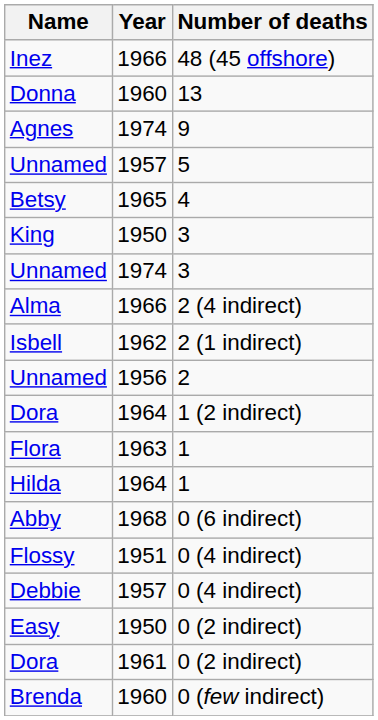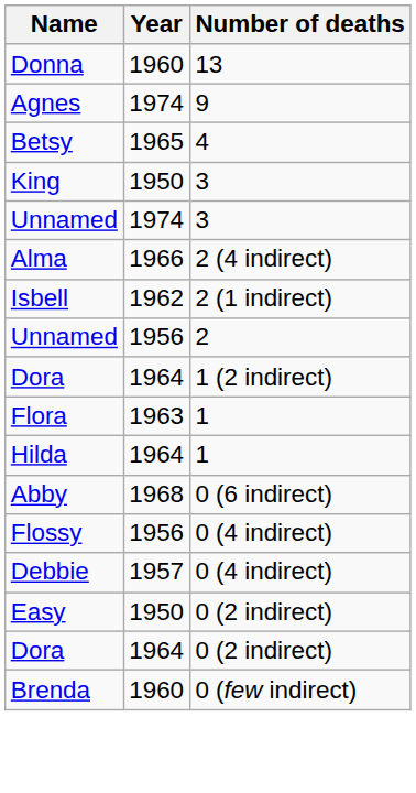 <table class="wikitable" align="center" style="margin:1em auto;">
 <tr bgcolor="#CCCCCC">
 <th>Name</th>
 <th>Year</th>
 <th>Number of deaths</th>
-</tr>
-<tr>
-<td><a href='#'>Inez</a></td>
-<td>1966</td>
-<td>48 (45 <a href='#'>offshore</a>)</td>
 </tr>
 <tr>
 <td><a href='#'>Donna</a></td>
 <td>1960</td>
 <td>13</td>
 </tr>
 <tr>
 <td><a href='#'>Agnes</a></td>
 <td>1974</td>
 <td>9</td>
-</tr>
-<tr>
-<td><a href='#'>Unnamed</a></td>
-<td>1957</td>
-<td>5</td>
 </tr>
 <tr>
 <td><a href='#'>Betsy</a></td>
 <td>1965</td>
 <td>4</td>
 </tr>
 <tr>
 <td><a href='#'>King</a></td>
 <td>1950</td>
 <td>3</td>
 </tr>
 <tr>
 <td><a href='#'>Unnamed</a></td>
 <td>1974</td>
 <td>3</td>
 </tr>
 <tr>
 <td><a href='#'>Alma</a></td>
 <td>1966</td>
 <td>2 (4 indirect)</td>
 </tr>
 <tr>
 <td><a href='#'>Isbell</a></td>
 <td>1962</td>
 <td>2 (1 indirect)</td>
 </tr>
 <tr>
 <td><a href='#'>Unnamed</a></td>
 <td>1956</td>
 <td>2</td>
 </tr>
 <tr>
 <td><a href='#'>Dora</a></td>
 <td>1964</td>
 <td>1 (2 indirect)</td>
 </tr>
 <tr>
 <td><a href='#'>Flora</a></td>
 <td>1963</td>
 <td>1</td>
 </tr>
 <tr>
 <td><a href='#'>Hilda</a></td>
 <td>1964</td>
 <td>1</td>
 </tr>
 <tr>
 <td><a href='#'>Abby</a></td>
 <td>1968</td>
 <td>0 (6 indirect)</td>
 </tr>
 <tr>
 <td><a href='#'>Flossy</a></td>
-<td>1951</td>
+<td>1956</td>
 <td>0 (4 indirect)</td>
 </tr>
 <tr>
 <td><a href='#'>Debbie</a></td>
 <td>1957</td>
 <td>0 (4 indirect)</td>
 </tr>
 <tr>
 <td><a href='#'>Easy</a></td>
 <td>1950</td>
 <td>0 (2 indirect)</td>
 </tr>
 <tr>
 <td><a href='#'>Dora</a></td>
-<td>1961</td>
+<td>1964</td>
 <td>0 (2 indirect)</td>
 </tr>
 <tr>
 <td><a href='#'>Brenda</a></td>
 <td>1960</td>
 <td>0 (<em>few</em> indirect)</td>
 </tr>
 </table>
